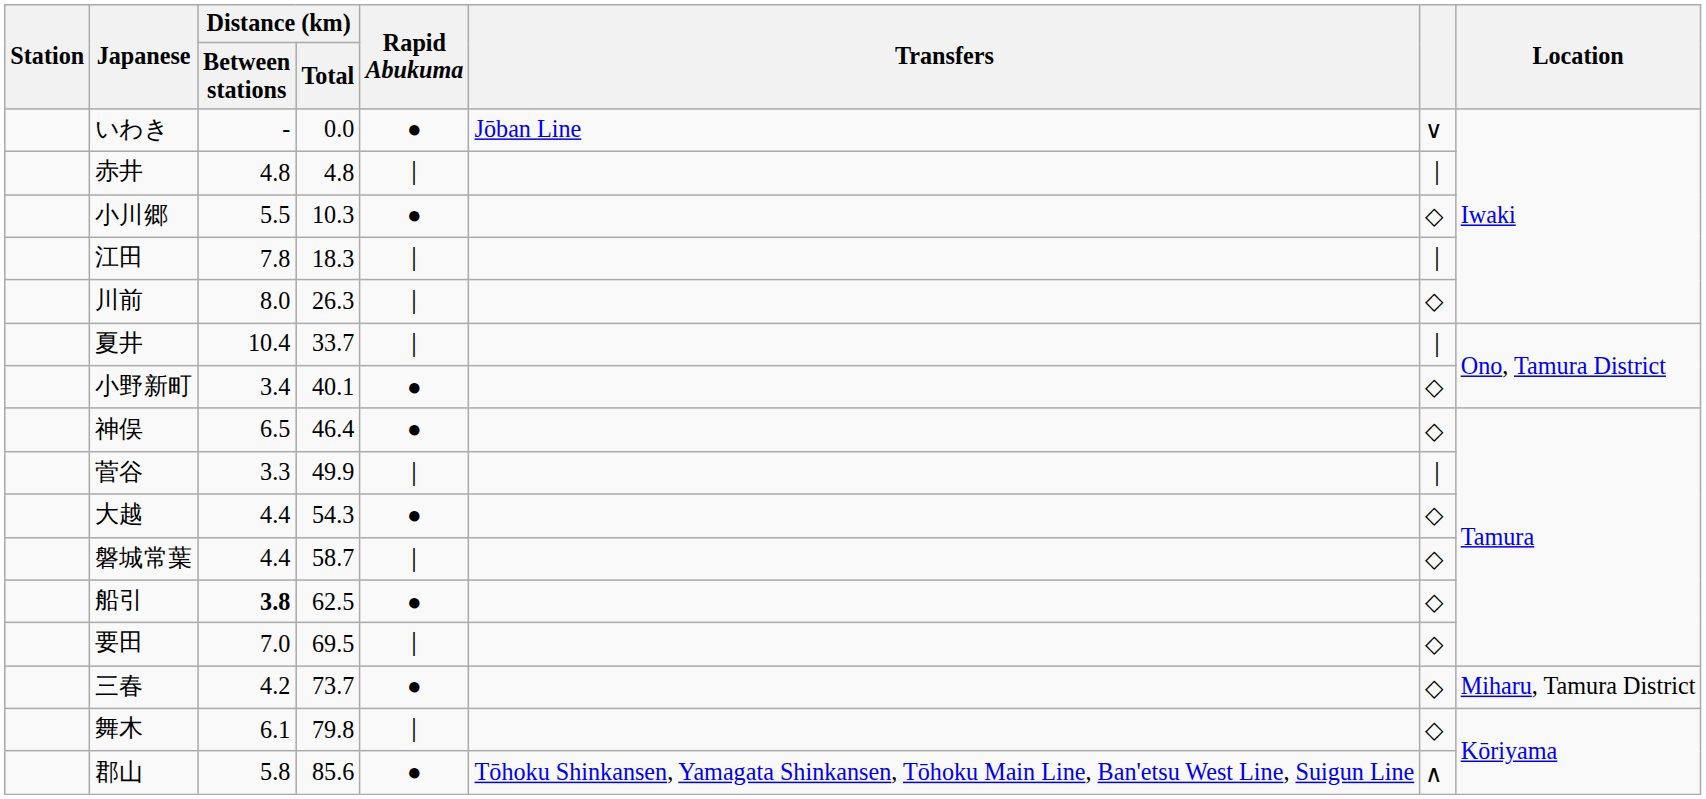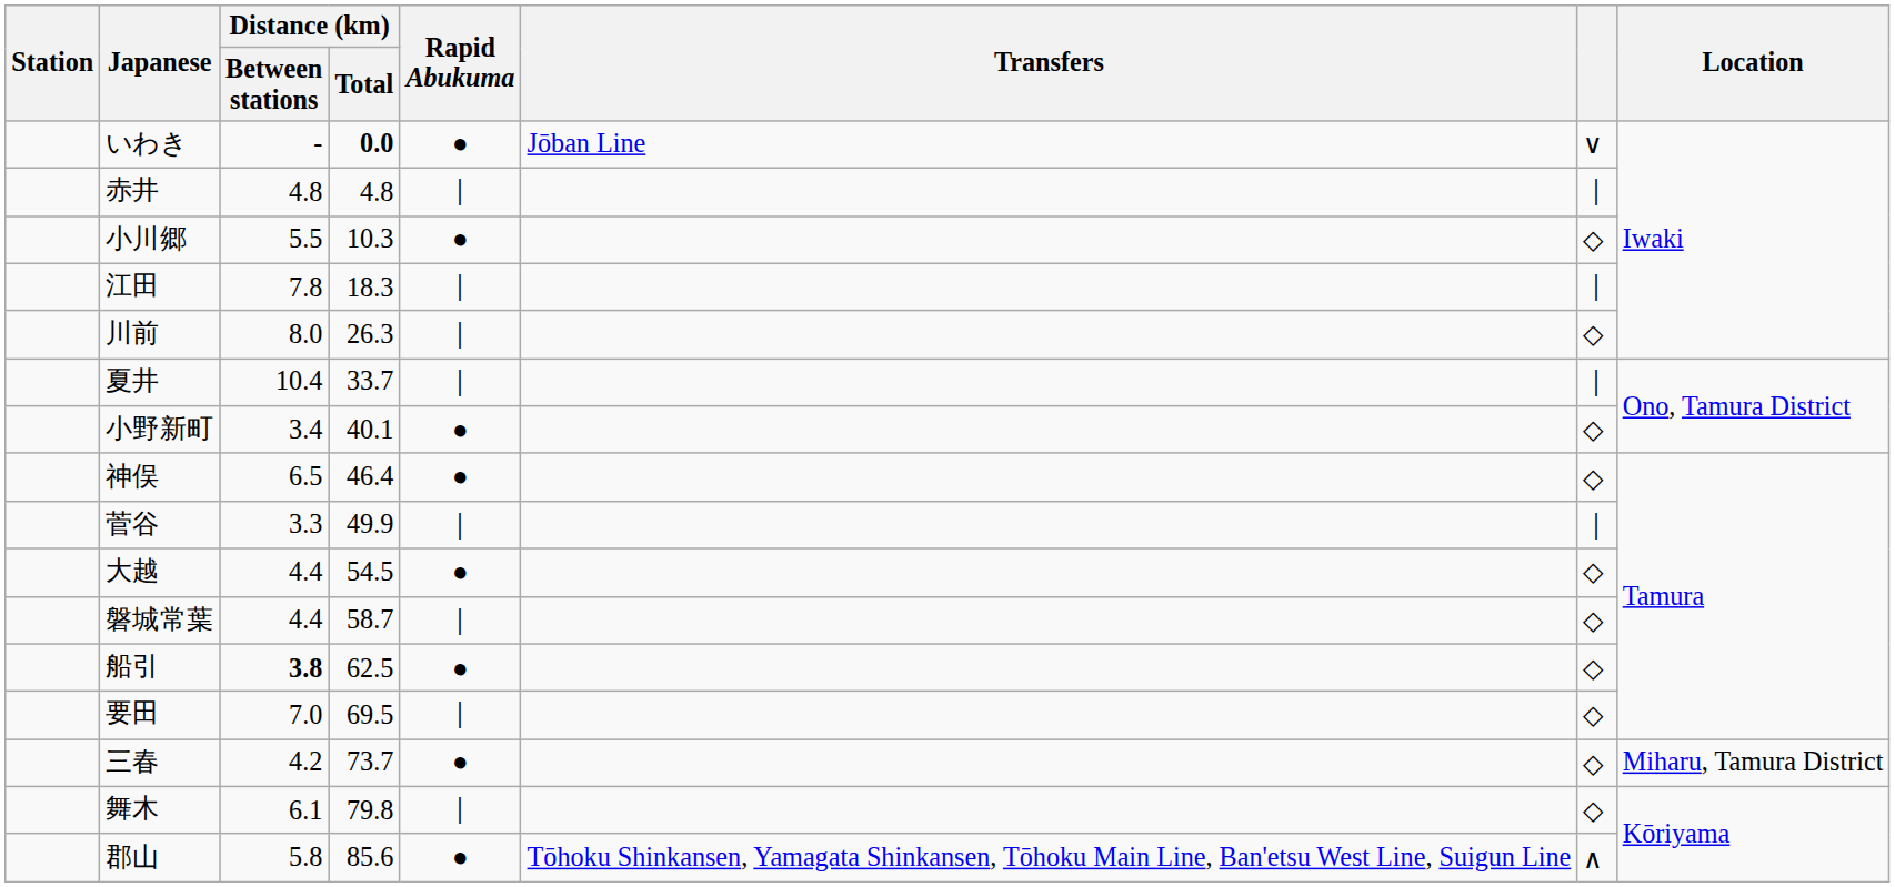 <table class="wikitable" rules="all">
 <tr>
 <th rowspan="2">Station</th>
 <th rowspan="2">Japanese</th>
 <th colspan="2">Distance (km)</th>
 <th rowspan="2">Rapid<br><em>Abukuma</em></th>
 <th rowspan="2">Transfers</th>
 <th rowspan="2"> </th>
 <th rowspan="2">Location</th>
 </tr>
 <tr>
 <th>Between<br>stations</th>
 <th>Total</th>
 </tr>
 <tr>
 <td></td>
 <td>いわき</td>
 <td style="text-align:right;">-</td>
-<td style="text-align:right;">0.0</td>
+<td style="text-align:right;"><strong>0.0</strong></td>
 <td style="text-align:center;">●</td>
 <td><a href='#'>Jōban Line</a></td>
 <td>∨</td>
 <td rowspan="5"><a href='#'>Iwaki</a></td>
 </tr>
 <tr>
 <td></td>
 <td>赤井</td>
 <td style="text-align:right;">4.8</td>
 <td style="text-align:right;">4.8</td>
 <td style="text-align:center;">｜</td>
 <td> </td>
 <td>｜</td>
 </tr>
 <tr>
 <td></td>
 <td>小川郷</td>
 <td style="text-align:right;">5.5</td>
 <td style="text-align:right;">10.3</td>
 <td style="text-align:center;">●</td>
 <td> </td>
 <td>◇</td>
 </tr>
 <tr>
 <td></td>
 <td>江田</td>
 <td style="text-align:right;">7.8</td>
 <td style="text-align:right;">18.3</td>
 <td style="text-align:center;">｜</td>
 <td> </td>
 <td>｜</td>
 </tr>
 <tr>
 <td></td>
 <td>川前</td>
 <td style="text-align:right;">8.0</td>
 <td style="text-align:right;">26.3</td>
 <td style="text-align:center;">｜</td>
 <td> </td>
 <td>◇</td>
 </tr>
 <tr>
 <td></td>
 <td>夏井</td>
 <td style="text-align:right;">10.4</td>
 <td style="text-align:right;">33.7</td>
 <td style="text-align:center;">｜</td>
 <td> </td>
 <td>｜</td>
 <td rowspan="2"><a href='#'>Ono</a>, <a href='#'>Tamura District</a></td>
 </tr>
 <tr>
 <td></td>
 <td>小野新町</td>
 <td style="text-align:right;">3.4</td>
 <td style="text-align:right;">40.1</td>
 <td style="text-align:center;">●</td>
 <td> </td>
 <td>◇</td>
 </tr>
 <tr>
 <td></td>
 <td>神俣</td>
 <td style="text-align:right;">6.5</td>
 <td style="text-align:right;">46.4</td>
 <td style="text-align:center;">●</td>
 <td> </td>
 <td>◇</td>
 <td rowspan="6"><a href='#'>Tamura</a></td>
 </tr>
 <tr>
 <td></td>
 <td>菅谷</td>
 <td style="text-align:right;">3.3</td>
 <td style="text-align:right;">49.9</td>
 <td style="text-align:center;">｜</td>
 <td> </td>
 <td>｜</td>
 </tr>
 <tr>
 <td></td>
 <td>大越</td>
 <td style="text-align:right;">4.4</td>
-<td style="text-align:right;">54.3</td>
+<td style="text-align:right;">54.5</td>
 <td style="text-align:center;">●</td>
 <td> </td>
 <td>◇</td>
 </tr>
 <tr>
 <td></td>
 <td>磐城常葉</td>
 <td style="text-align:right;">4.4</td>
 <td style="text-align:right;">58.7</td>
 <td style="text-align:center;">｜</td>
 <td> </td>
 <td>◇</td>
 </tr>
 <tr>
 <td></td>
 <td>船引</td>
 <td style="text-align:right;"><strong>3.8</strong></td>
 <td style="text-align:right;">62.5</td>
 <td style="text-align:center;">●</td>
 <td> </td>
 <td>◇</td>
 </tr>
 <tr>
 <td></td>
 <td>要田</td>
 <td style="text-align:right;">7.0</td>
 <td style="text-align:right;">69.5</td>
 <td style="text-align:center;">｜</td>
 <td> </td>
 <td>◇</td>
 </tr>
 <tr>
 <td></td>
 <td>三春</td>
 <td style="text-align:right;">4.2</td>
 <td style="text-align:right;">73.7</td>
 <td style="text-align:center;">●</td>
 <td> </td>
 <td>◇</td>
 <td><a href='#'>Miharu</a>, Tamura District</td>
 </tr>
 <tr>
 <td></td>
 <td>舞木</td>
 <td style="text-align:right;">6.1</td>
 <td style="text-align:right;">79.8</td>
 <td style="text-align:center;">｜</td>
 <td> </td>
 <td>◇</td>
 <td rowspan="2"><a href='#'>Kōriyama</a></td>
 </tr>
 <tr>
 <td></td>
 <td>郡山</td>
 <td style="text-align:right;">5.8</td>
 <td style="text-align:right;">85.6</td>
 <td style="text-align:center;">●</td>
 <td><a href='#'>Tōhoku Shinkansen</a>, <a href='#'>Yamagata Shinkansen</a>, <a href='#'>Tōhoku Main Line</a>, <a href='#'>Ban'etsu West Line</a>, <a href='#'>Suigun Line</a></td>
 <td>∧</td>
 </tr>
 </table>
